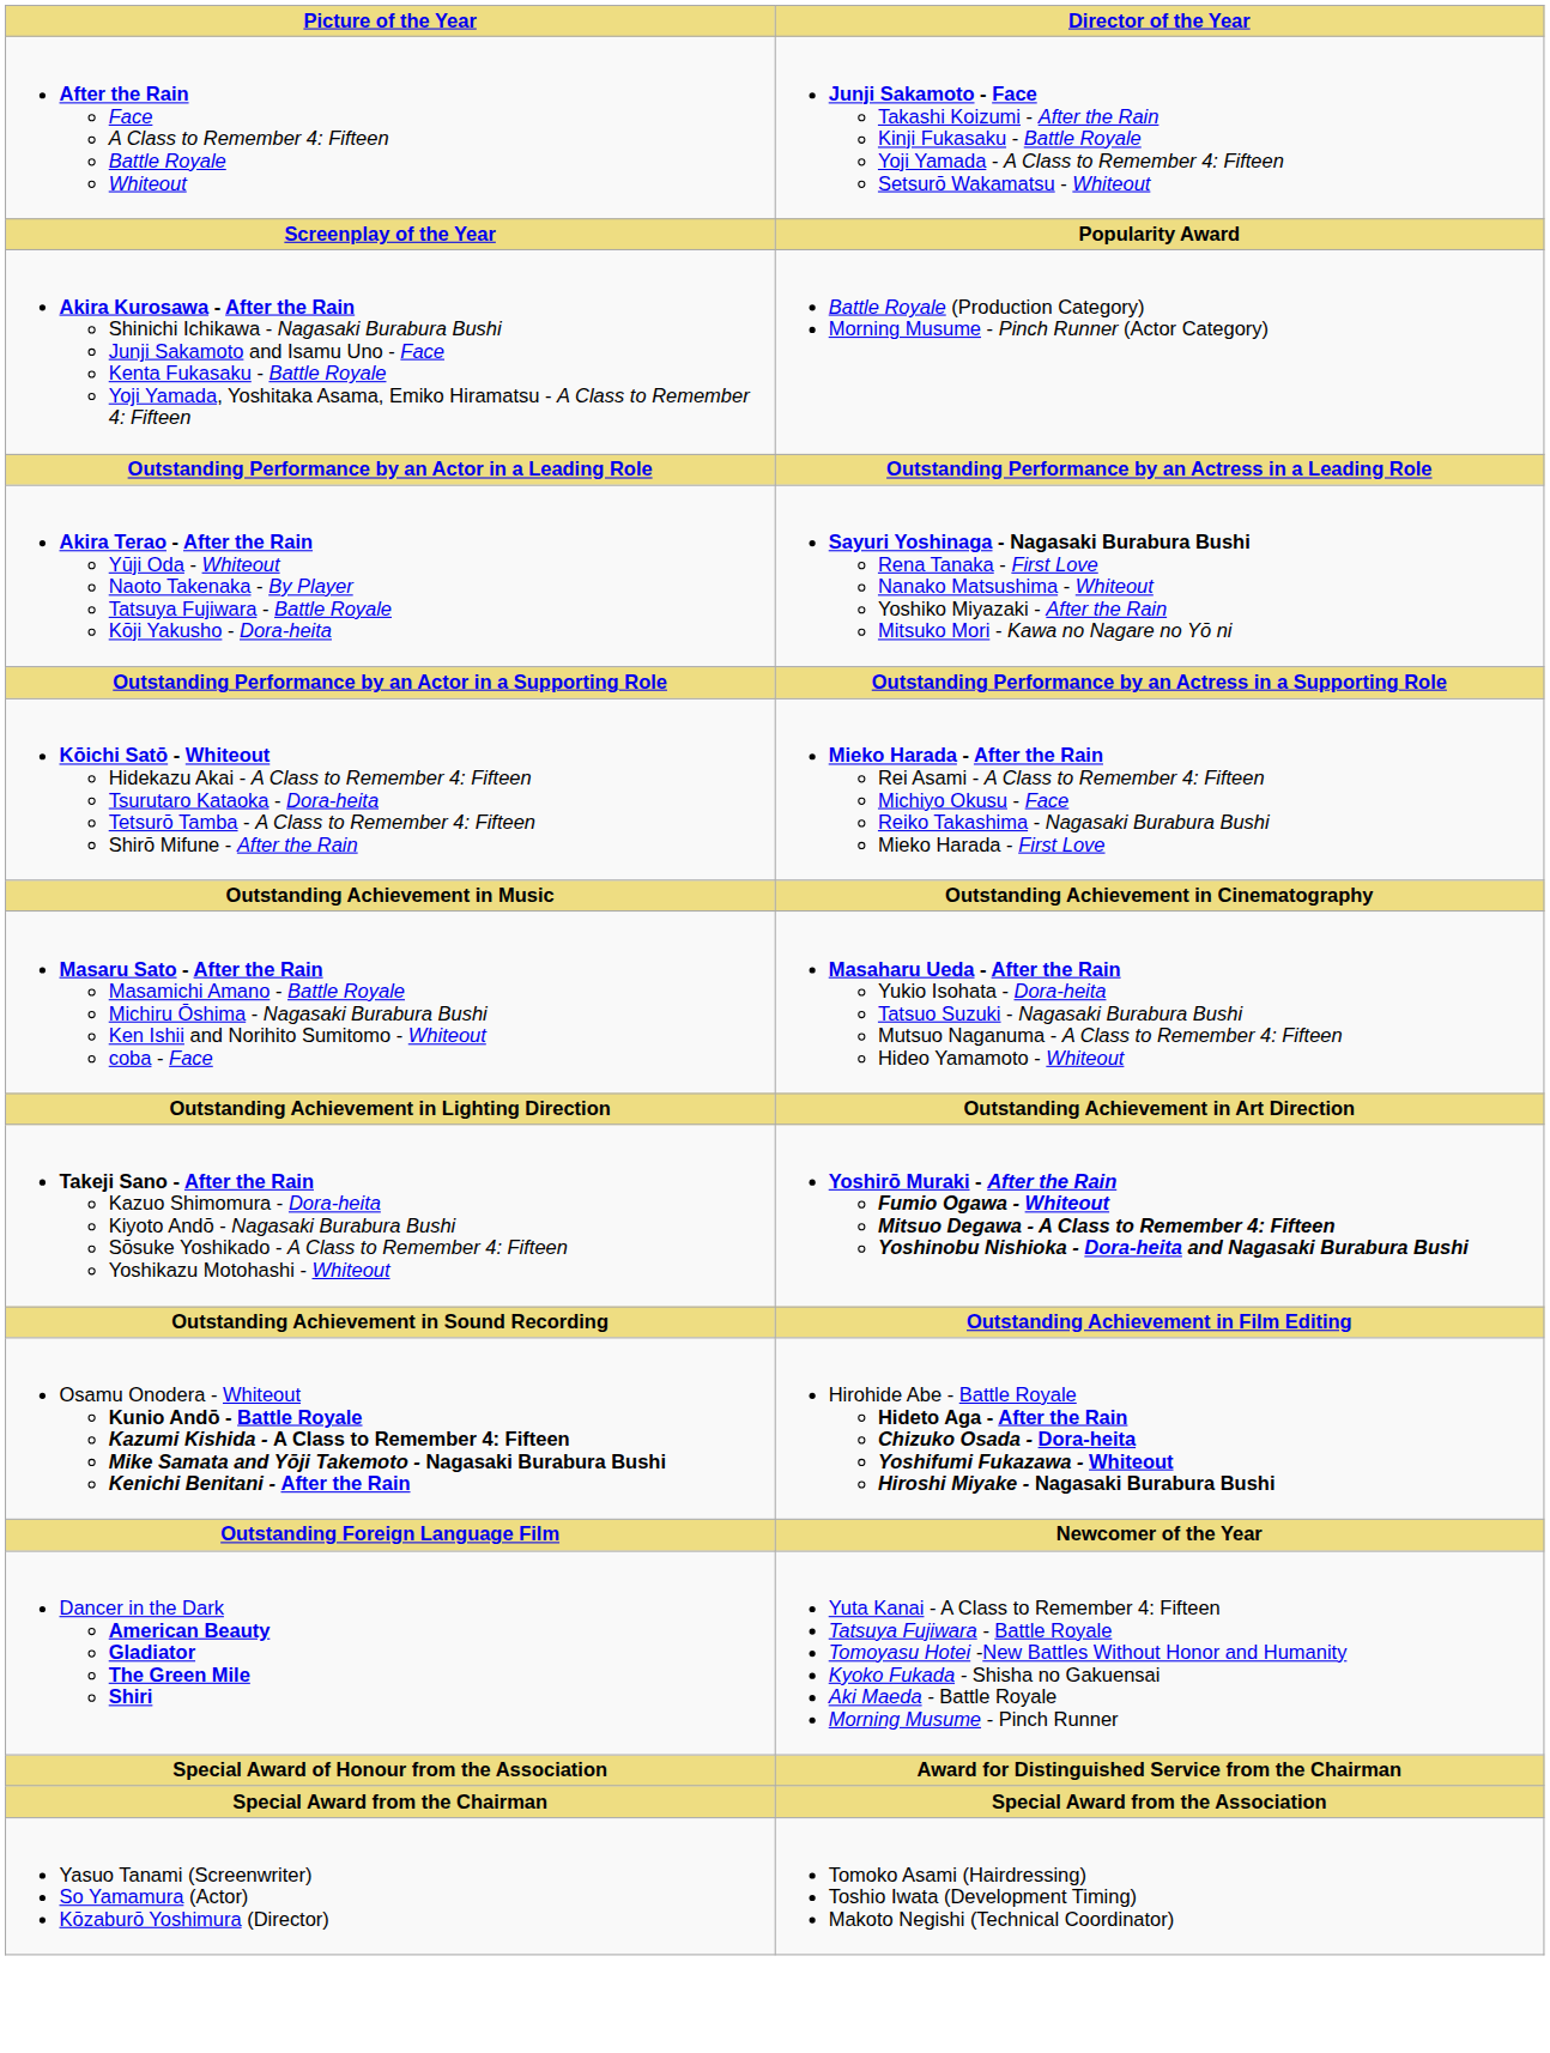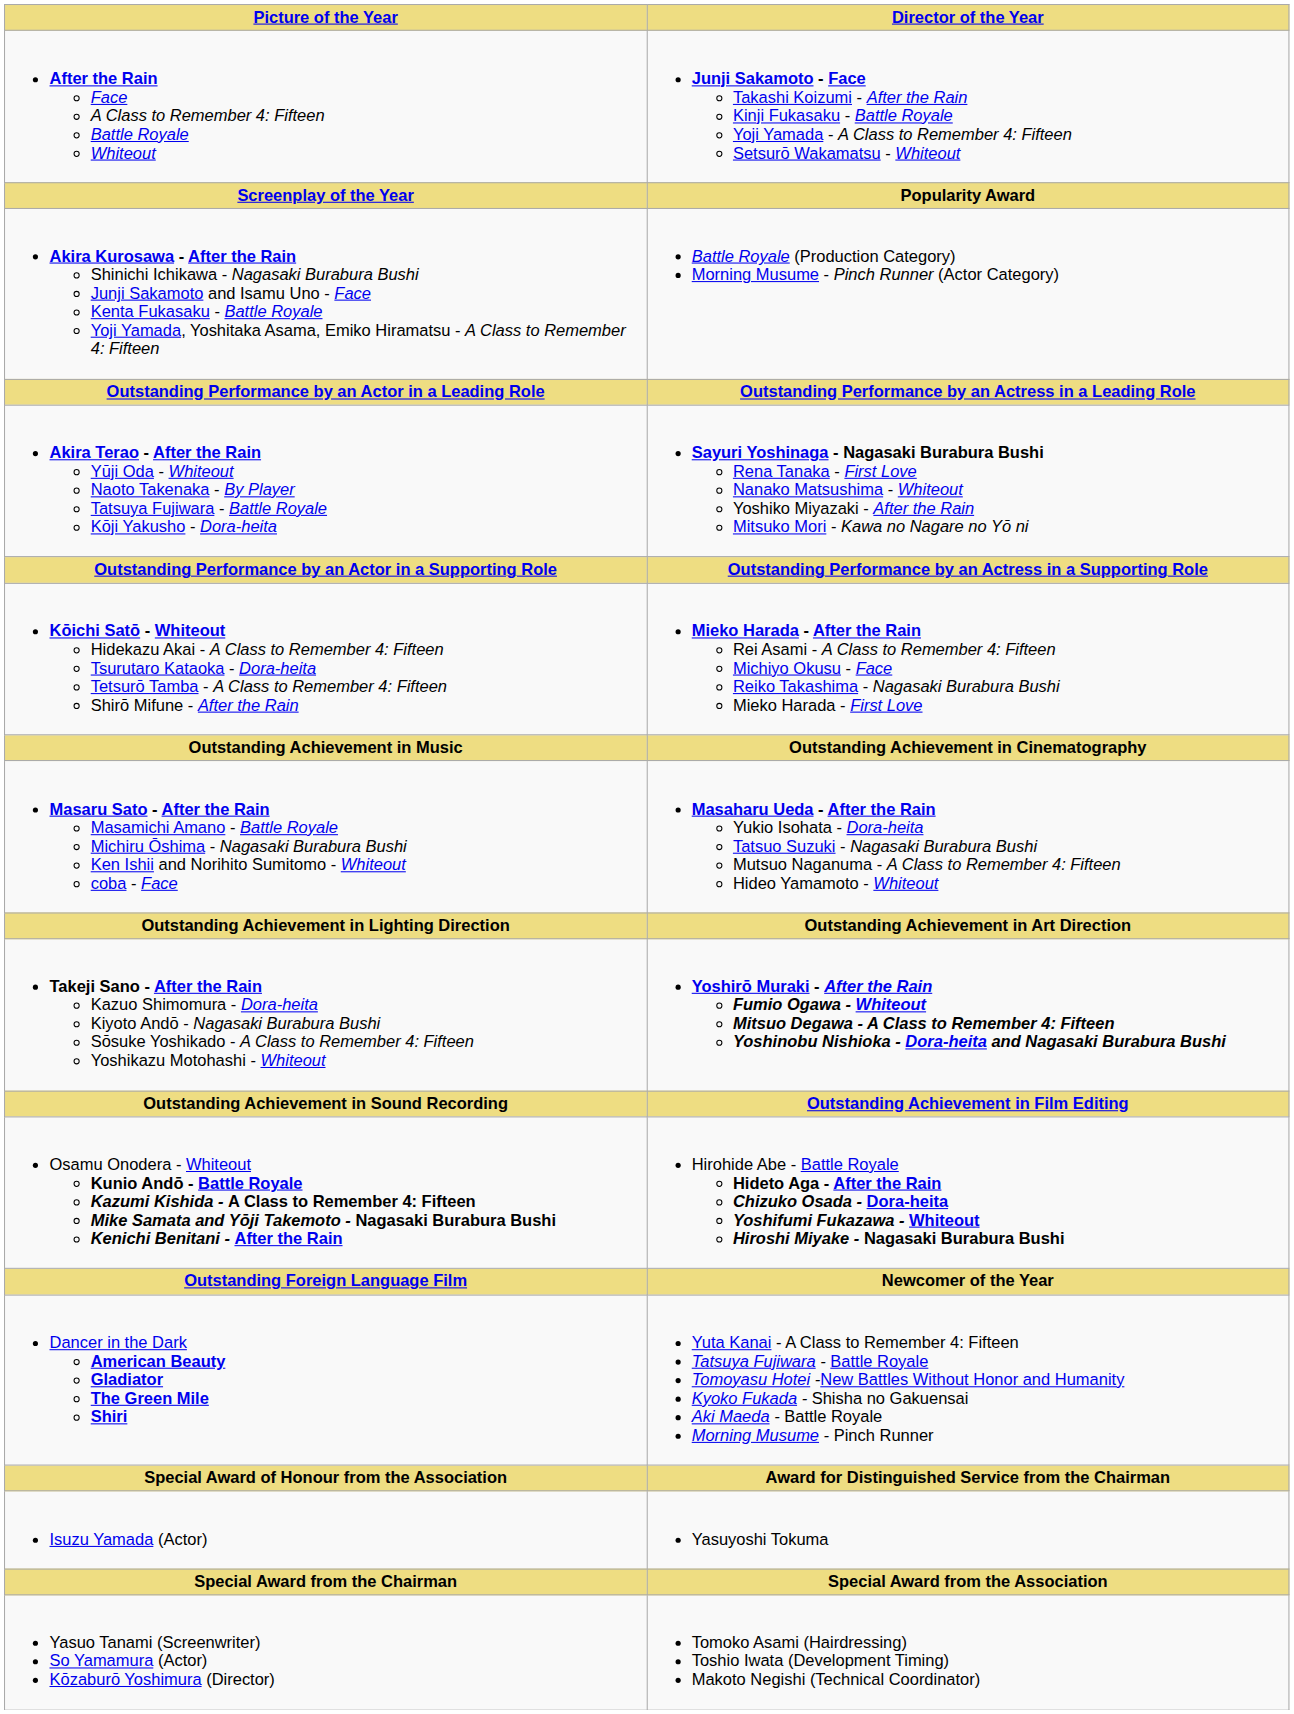 <table class=wikitable>
 <tr>
 <th style="background:#EEDD82; width:50%"><a href='#'>Picture of the Year</a></th>
 <th style="background:#EEDD82; width:50%"><a href='#'>Director of the Year</a></th>
 </tr>
 <tr>
 <td valign="top"><br><ul><li><strong><a href='#'>After the Rain</a></strong><ul><li><em><a href='#'>Face</a></em></li><li><em>A Class to Remember 4: Fifteen</em></li><li><em><a href='#'>Battle Royale</a></em></li><li><em><a href='#'>Whiteout</a></em></li></ul></li></ul></td>
 <td valign="top"><br><ul><li><strong><a href='#'>Junji Sakamoto</a> - <a href='#'>Face</a></strong><ul><li><a href='#'>Takashi Koizumi</a> - <em><a href='#'>After the Rain</a></em></li><li><a href='#'>Kinji Fukasaku</a> - <em><a href='#'>Battle Royale</a></em></li><li><a href='#'>Yoji Yamada</a> - <em>A Class to Remember 4: Fifteen</em></li><li><a href='#'>Setsurō Wakamatsu</a> - <em><a href='#'>Whiteout</a></em></li></ul></li></ul></td>
 </tr>
 <tr>
 <th style="background:#EEDD82"><a href='#'>Screenplay of the Year</a></th>
 <th style="background:#EEDD82">Popularity Award</th>
 </tr>
 <tr>
 <td valign="top"><br><ul><li><strong><a href='#'>Akira Kurosawa</a> - <a href='#'>After the Rain</a></strong><ul><li>Shinichi Ichikawa - <em>Nagasaki Burabura Bushi</em></li><li><a href='#'>Junji Sakamoto</a> and Isamu Uno - <em><a href='#'>Face</a></em></li><li><a href='#'>Kenta Fukasaku</a> - <em><a href='#'>Battle Royale</a></em></li><li><a href='#'>Yoji Yamada</a>, Yoshitaka Asama, Emiko Hiramatsu - <em>A Class to Remember 4: Fifteen</em></li></ul></li></ul></td>
 <td valign="top"><br><ul><li><em><a href='#'>Battle Royale</a></em> (Production Category)</li><li><a href='#'>Morning Musume</a> - <em>Pinch Runner</em> (Actor Category)</li></ul></td>
 </tr>
 <tr>
 <th style="background:#EEDD82"><a href='#'>Outstanding Performance by an Actor in a Leading Role</a></th>
 <th style="background:#EEDD82"><a href='#'>Outstanding Performance by an Actress in a Leading Role</a></th>
 </tr>
 <tr>
 <td valign="top"><br><ul><li><strong><a href='#'>Akira Terao</a> - <a href='#'>After the Rain</a></strong><ul><li><a href='#'>Yūji Oda</a> - <em><a href='#'>Whiteout</a></em></li><li><a href='#'>Naoto Takenaka</a> - <em><a href='#'>By Player</a></em></li><li><a href='#'>Tatsuya Fujiwara</a> - <em><a href='#'>Battle Royale</a></em></li><li><a href='#'>Kōji Yakusho</a> - <em><a href='#'>Dora-heita</a></em></li></ul></li></ul></td>
 <td valign="top"><br><ul><li><strong><a href='#'>Sayuri Yoshinaga</a> - Nagasaki Burabura Bushi</strong><ul><li><a href='#'>Rena Tanaka</a> - <em><a href='#'>First Love</a></em></li><li><a href='#'>Nanako Matsushima</a> - <em><a href='#'>Whiteout</a></em></li><li>Yoshiko Miyazaki - <em><a href='#'>After the Rain</a></em></li><li><a href='#'>Mitsuko Mori</a> - <em>Kawa no Nagare no Yō ni</em></li></ul></li></ul></td>
 </tr>
 <tr>
 <th style="background:#EEDD82"><a href='#'>Outstanding Performance by an Actor in a Supporting Role</a></th>
 <th style="background:#EEDD82"><a href='#'>Outstanding Performance by an Actress in a Supporting Role</a></th>
 </tr>
 <tr>
 <td valign="top"><br><ul><li><strong><a href='#'>Kōichi Satō</a> - <a href='#'>Whiteout</a></strong><ul><li>Hidekazu Akai - <em>A Class to Remember 4: Fifteen</em></li><li><a href='#'>Tsurutaro Kataoka</a> - <em><a href='#'>Dora-heita</a></em></li><li><a href='#'>Tetsurō Tamba</a> - <em>A Class to Remember 4: Fifteen</em></li><li>Shirō Mifune - <em><a href='#'>After the Rain</a></em></li></ul></li></ul></td>
 <td valign="top"><br><ul><li><strong><a href='#'>Mieko Harada</a> - <a href='#'>After the Rain</a></strong><ul><li>Rei Asami - <em>A Class to Remember 4: Fifteen</em></li><li><a href='#'>Michiyo Okusu</a> - <em><a href='#'>Face</a></em></li><li><a href='#'>Reiko Takashima</a> - <em>Nagasaki Burabura Bushi</em></li><li>Mieko Harada - <em><a href='#'>First Love</a></em></li></ul></li></ul></td>
 </tr>
 <tr>
 <th style="background:#EEDD82">Outstanding Achievement in Music</th>
 <th style="background:#EEDD82">Outstanding Achievement in Cinematography</th>
 </tr>
 <tr>
 <td valign="top"><br><ul><li><strong><a href='#'>Masaru Sato</a> - <a href='#'>After the Rain</a></strong><ul><li><a href='#'>Masamichi Amano</a> - <em><a href='#'>Battle Royale</a></em></li><li><a href='#'>Michiru Ōshima</a> - <em>Nagasaki Burabura Bushi</em></li><li><a href='#'>Ken Ishii</a> and Norihito Sumitomo - <em><a href='#'>Whiteout</a></em></li><li><a href='#'>coba</a> - <em><a href='#'>Face</a></em></li></ul></li></ul></td>
 <td valign="top"><br><ul><li><strong><a href='#'>Masaharu Ueda</a> - <a href='#'>After the Rain</a></strong><ul><li>Yukio Isohata - <em><a href='#'>Dora-heita</a></em></li><li><a href='#'>Tatsuo Suzuki</a> - <em>Nagasaki Burabura Bushi</em></li><li>Mutsuo Naganuma - <em>A Class to Remember 4: Fifteen</em></li><li>Hideo Yamamoto - <em><a href='#'>Whiteout</a></em></li></ul></li></ul></td>
 </tr>
 <tr>
 <th style="background:#EEDD82">Outstanding Achievement in Lighting Direction</th>
 <th style="background:#EEDD82">Outstanding Achievement in Art Direction</th>
 </tr>
 <tr>
 <td valign="top"><br><ul><li><strong>Takeji Sano - <a href='#'>After the Rain</a></strong><ul><li>Kazuo Shimomura - <em><a href='#'>Dora-heita</a></em></li><li>Kiyoto Andō - <em>Nagasaki Burabura Bushi</em></li><li>Sōsuke Yoshikado - <em>A Class to Remember 4: Fifteen</em></li><li>Yoshikazu Motohashi - <em><a href='#'>Whiteout</a></em></li></ul></li></ul></td>
 <td valign="top"><br><ul><li><strong><a href='#'>Yoshirō Muraki</a> - <em><a href='#'>After the Rain</a><strong><em><ul><li>Fumio Ogawa - </em><a href='#'>Whiteout</a><em></li><li>Mitsuo Degawa - </em>A Class to Remember 4: Fifteen<em></li><li>Yoshinobu Nishioka - </em><a href='#'>Dora-heita</a><em> and </em>Nagasaki Burabura Bushi<em></li></ul></li></ul></td>
 </tr>
 <tr>
 <th style="background:#EEDD82">Outstanding Achievement in Sound Recording</th>
 <th style="background:#EEDD82"><a href='#'>Outstanding Achievement in Film Editing</a></th>
 </tr>
 <tr>
 <td valign="top"><br><ul><li></strong>Osamu Onodera - <a href='#'>Whiteout</a><strong><ul><li>Kunio Andō - </em><a href='#'>Battle Royale</a><em></li><li>Kazumi Kishida - </em>A Class to Remember 4: Fifteen<em></li><li>Mike Samata and Yōji Takemoto - </em>Nagasaki Burabura Bushi<em></li><li>Kenichi Benitani - </em><a href='#'>After the Rain</a><em></li></ul></li></ul></td>
 <td valign="top"><br><ul><li></strong>Hirohide Abe - <a href='#'>Battle Royale</a><strong><ul><li>Hideto Aga - </em><a href='#'>After the Rain</a><em></li><li>Chizuko Osada - </em><a href='#'>Dora-heita</a><em></li><li>Yoshifumi Fukazawa - </em><a href='#'>Whiteout</a><em></li><li>Hiroshi Miyake - </em>Nagasaki Burabura Bushi<em></li></ul></li></ul></td>
 </tr>
 <tr>
 <th style="background:#EEDD82"><a href='#'>Outstanding Foreign Language Film</a></th>
 <th style="background:#EEDD82">Newcomer of the Year</th>
 </tr>
 <tr>
 <td valign="top"><br><ul><li></strong><a href='#'>Dancer in the Dark</a><strong><ul><li></em><a href='#'>American Beauty</a><em></li><li></em><a href='#'>Gladiator</a><em></li><li></em><a href='#'>The Green Mile</a><em></li><li></em><a href='#'>Shiri</a><em></li></ul></li></ul></td>
 <td valign="top"><br><ul><li><a href='#'>Yuta Kanai</a> - </em>A Class to Remember 4: Fifteen<em></li><li><a href='#'>Tatsuya Fujiwara</a> - </em><a href='#'>Battle Royale</a><em></li><li><a href='#'>Tomoyasu Hotei</a> -</em><a href='#'>New Battles Without Honor and Humanity</a><em></li><li><a href='#'>Kyoko Fukada</a> - </em>Shisha no Gakuensai<em></li><li><a href='#'>Aki Maeda</a> - </em>Battle Royale<em></li><li><a href='#'>Morning Musume</a> - </em>Pinch Runner<em></li></ul></td>
 </tr>
 <tr>
 <th style="background:#EEDD82">Special Award of Honour from the Association</th>
 <th style="background:#EEDD82">Award for Distinguished Service from the Chairman</th>
 </tr>
 <tr>
+<td valign="top"><br><ul><li><a href='#'>Isuzu Yamada</a> (Actor)</li></ul></td>
+<td valign="top"><br><ul><li>Yasuyoshi Tokuma</li></ul></td>
+</tr>
+<tr>
 <th style="background:#EEDD82">Special Award from the Chairman</th>
 <th style="background:#EEDD82">Special Award from the Association</th>
 </tr>
 <tr>
 <td valign="top"><br><ul><li>Yasuo Tanami (Screenwriter)</li><li><a href='#'>So Yamamura</a> (Actor)</li><li><a href='#'>Kōzaburō Yoshimura</a> (Director)</li></ul></td>
 <td valign="top"><br><ul><li>Tomoko Asami (Hairdressing)</li><li>Toshio Iwata (Development Timing)</li><li>Makoto Negishi (Technical Coordinator)</li></ul></td>
 </tr>
 </table>
